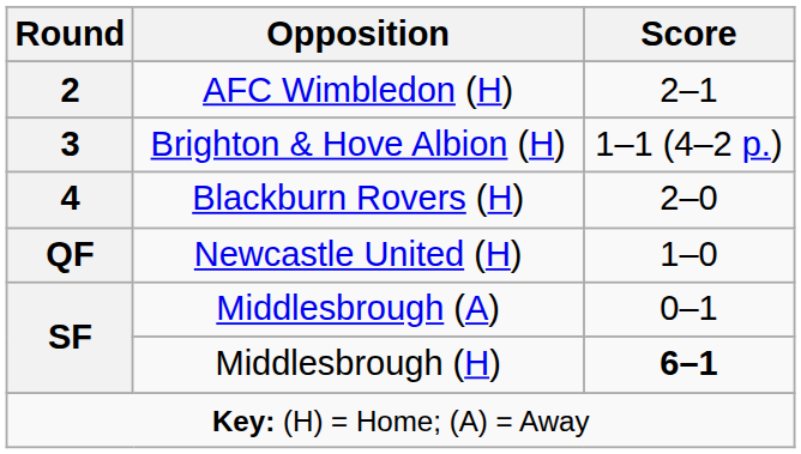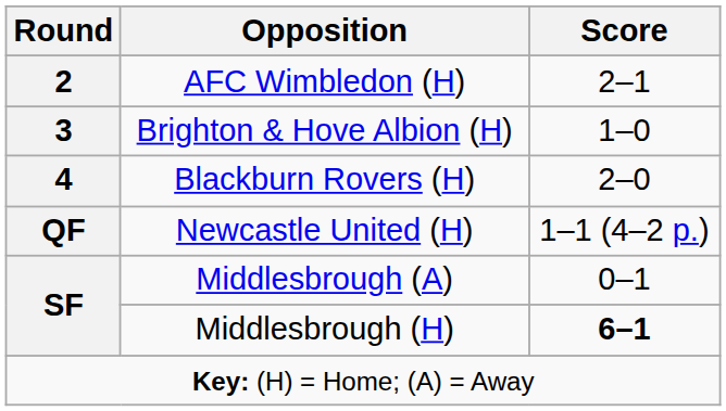 <table class="wikitable plainrowheaders" style="text-align:center;float:right">
 <tr>
 <th scope=col style="width:25px">Round</th>
 <th scope=col style="width:200px">Opposition</th>
 <th scope=col style="width:90px">Score</th>
 </tr>
 <tr>
 <th scope=row style="text-align:center">2</th>
 <td><a href='#'>AFC Wimbledon</a> (<a href='#'>H</a>)</td>
 <td>2–1</td>
 </tr>
 <tr>
 <th scope=row style="text-align:center">3</th>
 <td><a href='#'>Brighton & Hove Albion</a> (<a href='#'>H</a>)</td>
-<td>1–1 (4–2 <a href='#'>p.</a>)</td>
+<td>1–0</td>
 </tr>
 <tr>
 <th scope=row style="text-align:center">4</th>
 <td><a href='#'>Blackburn Rovers</a> (<a href='#'>H</a>)</td>
 <td>2–0</td>
 </tr>
 <tr>
 <th scope=row style="text-align:center">QF</th>
 <td><a href='#'>Newcastle United</a> (<a href='#'>H</a>)</td>
-<td>1–0</td>
+<td>1–1 (4–2 <a href='#'>p.</a>)</td>
 </tr>
 <tr>
 <th rowspan="2" scope=row style="text-align:center">SF</th>
 <td><a href='#'>Middlesbrough</a> (<a href='#'>A</a>)</td>
 <td>0–1</td>
 </tr>
 <tr>
 <td>Middlesbrough (<a href='#'>H</a>)</td>
 <td><strong>6–1</strong></td>
 </tr>
 <tr>
 <td colspan="3"><small><strong>Key:</strong> (H) = Home; (A) = Away</small></td>
 </tr>
 </table>
